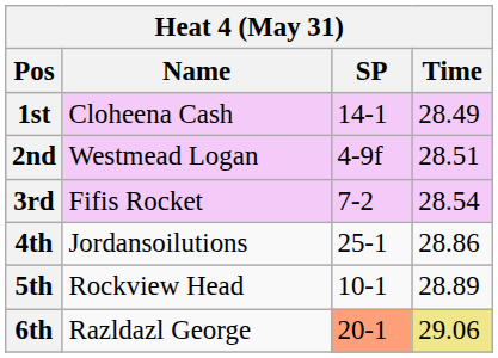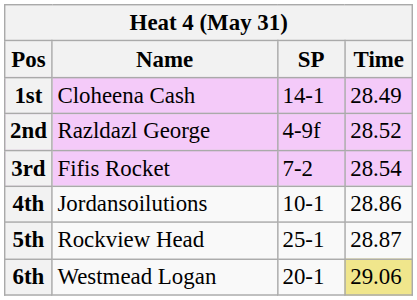 <table class="wikitable">
 <tr>
 <th colspan="6">Heat 4 (May 31)</th>
 </tr>
 <tr>
 <th width=20>Pos</th>
 <th width=150>Name</th>
 <th width=40>SP</th>
 <th width=40>Time</th>
 </tr>
 <tr style="background: #f4caf9;">
 <th>1st</th>
 <td>Cloheena Cash</td>
 <td>14-1</td>
 <td>28.49</td>
 </tr>
 <tr style="background: #f4caf9;">
 <th>2nd</th>
-<td>Westmead Logan</td>
+<td>Razldazl George</td>
 <td>4-9f</td>
-<td>28.51</td>
+<td>28.52</td>
 </tr>
 <tr style="background: #f4caf9;">
 <th>3rd</th>
 <td>Fifis Rocket</td>
 <td>7-2</td>
 <td>28.54</td>
 </tr>
 <tr>
 <th>4th</th>
 <td>Jordansoilutions</td>
-<td>25-1</td>
+<td>10-1</td>
 <td>28.86</td>
 </tr>
 <tr>
 <th>5th</th>
 <td>Rockview Head</td>
-<td>10-1</td>
-<td>28.89</td>
+<td>25-1</td>
+<td>28.87</td>
 </tr>
 <tr>
 <th>6th</th>
-<td>Razldazl George</td>
-<td style="background: lightsalmon;">20-1</td>
+<td>Westmead Logan</td>
+<td>20-1</td>
 <td style="background: khaki;">29.06</td>
 </tr>
 </table>
